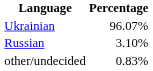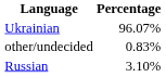 <table class="standard">
 <tr>
 <th>Language</th>
 <th>Percentage</th>
 </tr>
 <tr>
 <td><a href='#'>Ukrainian</a></td>
 <td align="right">96.07%</td>
 </tr>
 <tr>
+<td>other/undecided</td>
+<td align="right">0.83%</td>
+</tr>
+<tr>
 <td><a href='#'>Russian</a></td>
 <td align="right">3.10%</td>
 </tr>
-<tr>
-<td>other/undecided</td>
-<td align="right">0.83%</td>
-</tr>
 </table>
